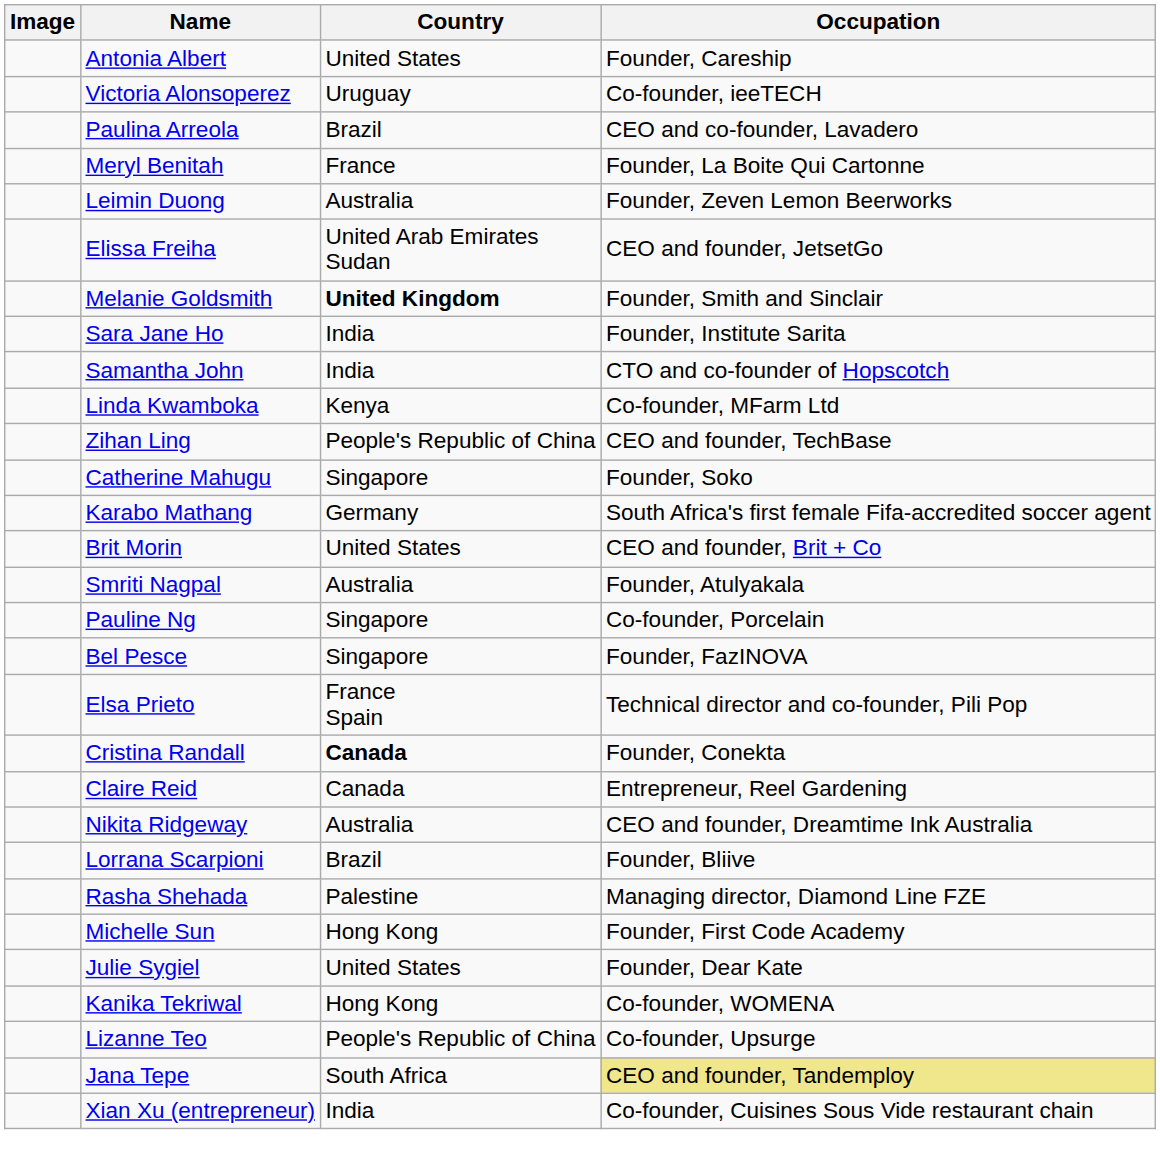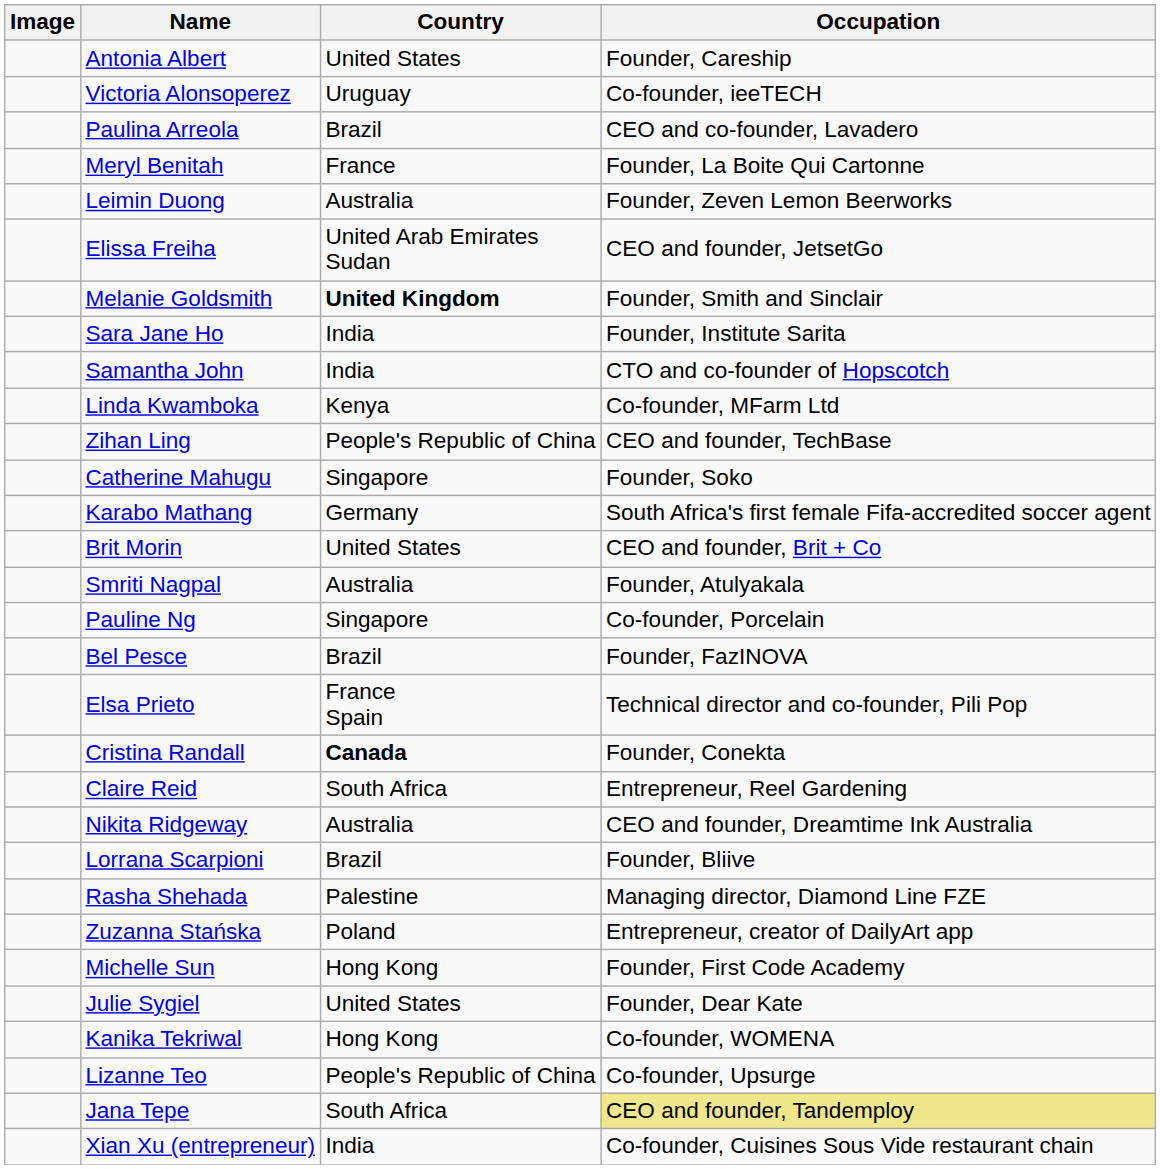 <table class="wikitable sortable">
 <tr>
 <th>Image</th>
 <th>Name</th>
 <th>Country</th>
 <th>Occupation</th>
 </tr>
 <tr>
 <td></td>
 <td><a href='#'>Antonia Albert</a></td>
 <td>United States</td>
 <td>Founder, Careship</td>
 </tr>
 <tr>
 <td></td>
 <td><a href='#'>Victoria Alonsoperez</a></td>
 <td>Uruguay</td>
 <td>Co-founder, ieeTECH</td>
 </tr>
 <tr>
 <td></td>
 <td><a href='#'>Paulina Arreola</a></td>
 <td>Brazil</td>
 <td>CEO and co-founder, Lavadero</td>
 </tr>
 <tr>
 <td></td>
 <td><a href='#'>Meryl Benitah</a></td>
 <td>France</td>
 <td>Founder, La Boite Qui Cartonne</td>
 </tr>
 <tr>
 <td></td>
 <td><a href='#'>Leimin Duong</a></td>
 <td>Australia</td>
 <td>Founder, Zeven Lemon Beerworks</td>
 </tr>
 <tr>
 <td></td>
 <td><a href='#'>Elissa Freiha</a></td>
 <td>United Arab Emirates<br>Sudan</td>
 <td>CEO and founder, JetsetGo</td>
 </tr>
 <tr>
 <td></td>
 <td><a href='#'>Melanie Goldsmith</a></td>
 <td><strong>United Kingdom</strong></td>
 <td>Founder, Smith and Sinclair</td>
 </tr>
 <tr>
 <td></td>
 <td><a href='#'>Sara Jane Ho</a></td>
 <td>India</td>
 <td>Founder, Institute Sarita</td>
 </tr>
 <tr>
 <td></td>
 <td><a href='#'>Samantha John</a></td>
 <td>India</td>
 <td>CTO and co-founder of <a href='#'>Hopscotch</a></td>
 </tr>
 <tr>
 <td></td>
 <td><a href='#'>Linda Kwamboka</a></td>
 <td>Kenya</td>
 <td>Co-founder, MFarm Ltd</td>
 </tr>
 <tr>
 <td></td>
 <td><a href='#'>Zihan Ling</a></td>
 <td>People's Republic of China</td>
 <td>CEO and founder, TechBase</td>
 </tr>
 <tr>
 <td></td>
 <td><a href='#'>Catherine Mahugu</a></td>
 <td>Singapore</td>
 <td>Founder, Soko</td>
 </tr>
 <tr>
 <td></td>
 <td><a href='#'>Karabo Mathang</a></td>
 <td>Germany</td>
 <td>South Africa's first female Fifa-accredited soccer agent</td>
 </tr>
 <tr>
 <td></td>
 <td><a href='#'>Brit Morin</a></td>
 <td>United States</td>
 <td>CEO and founder, <a href='#'>Brit + Co</a></td>
 </tr>
 <tr>
 <td></td>
 <td><a href='#'>Smriti Nagpal</a></td>
 <td>Australia</td>
 <td>Founder, Atulyakala</td>
 </tr>
 <tr>
 <td></td>
 <td><a href='#'>Pauline Ng</a></td>
 <td>Singapore</td>
 <td>Co-founder, Porcelain</td>
 </tr>
 <tr>
 <td></td>
 <td><a href='#'>Bel Pesce</a></td>
-<td>Singapore</td>
+<td>Brazil</td>
 <td>Founder, FazINOVA</td>
 </tr>
 <tr>
 <td></td>
 <td><a href='#'>Elsa Prieto</a></td>
 <td>France<br>Spain</td>
 <td>Technical director and co-founder, Pili Pop</td>
 </tr>
 <tr>
 <td></td>
 <td><a href='#'>Cristina Randall</a></td>
 <td><strong>Canada</strong></td>
 <td>Founder, Conekta</td>
 </tr>
 <tr>
 <td></td>
 <td><a href='#'>Claire Reid</a></td>
-<td>Canada</td>
+<td>South Africa</td>
 <td>Entrepreneur, Reel Gardening</td>
 </tr>
 <tr>
 <td></td>
 <td><a href='#'>Nikita Ridgeway</a></td>
 <td>Australia</td>
 <td>CEO and founder, Dreamtime Ink Australia</td>
 </tr>
 <tr>
 <td></td>
 <td><a href='#'>Lorrana Scarpioni</a></td>
 <td>Brazil</td>
 <td>Founder, Bliive</td>
 </tr>
 <tr>
 <td></td>
 <td><a href='#'>Rasha Shehada</a></td>
 <td>Palestine</td>
 <td>Managing director, Diamond Line FZE</td>
+</tr>
+<tr>
+<td></td>
+<td><a href='#'>Zuzanna Stańska</a></td>
+<td>Poland</td>
+<td>Entrepreneur, creator of DailyArt app</td>
 </tr>
 <tr>
 <td></td>
 <td><a href='#'>Michelle Sun</a></td>
 <td>Hong Kong</td>
 <td>Founder, First Code Academy</td>
 </tr>
 <tr>
 <td></td>
 <td><a href='#'>Julie Sygiel</a></td>
 <td>United States</td>
 <td>Founder, Dear Kate</td>
 </tr>
 <tr>
 <td></td>
 <td><a href='#'>Kanika Tekriwal</a></td>
 <td>Hong Kong</td>
 <td>Co-founder, WOMENA</td>
 </tr>
 <tr>
 <td></td>
 <td><a href='#'>Lizanne Teo</a></td>
 <td>People's Republic of China</td>
 <td>Co-founder, Upsurge</td>
 </tr>
 <tr>
 <td></td>
 <td><a href='#'>Jana Tepe</a></td>
 <td>South Africa</td>
 <td style="background: khaki;">CEO and founder, Tandemploy</td>
 </tr>
 <tr>
 <td></td>
 <td><a href='#'>Xian Xu (entrepreneur)</a></td>
 <td>India</td>
 <td>Co-founder, Cuisines Sous Vide restaurant chain</td>
 </tr>
 </table>
